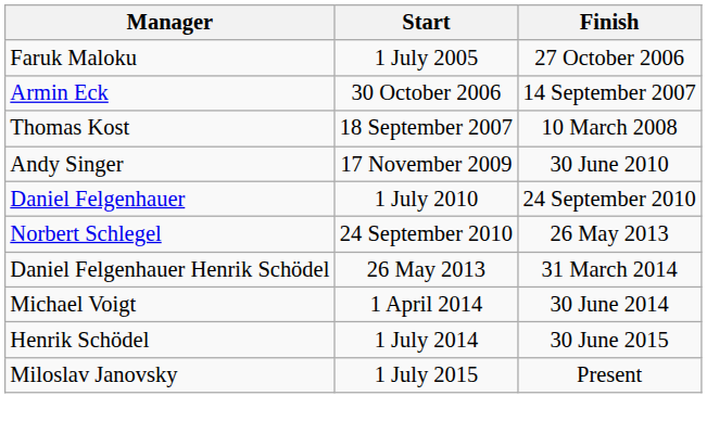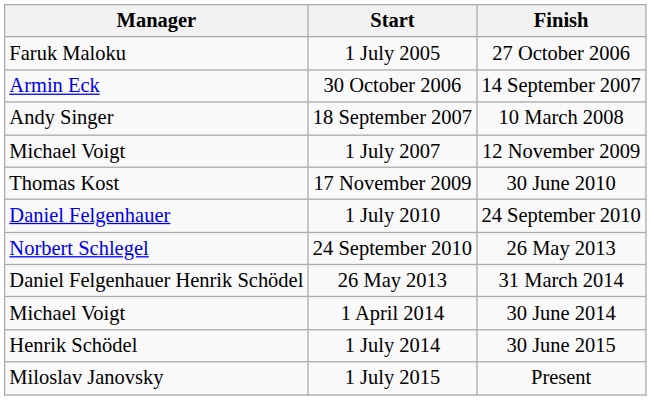 <table class="wikitable">
 <tr>
 <th>Manager</th>
 <th>Start</th>
 <th>Finish</th>
 </tr>
 <tr align="center">
 <td align="left">Faruk Maloku</td>
 <td>1 July 2005</td>
 <td>27 October 2006</td>
 </tr>
 <tr align="center">
 <td align="left"><a href='#'>Armin Eck</a></td>
 <td>30 October 2006</td>
 <td>14 September 2007</td>
 </tr>
 <tr align="center">
-<td align="left">Thomas Kost</td>
+<td align="left">Andy Singer</td>
 <td>18 September 2007</td>
 <td>10 March 2008</td>
 </tr>
 <tr align="center">
-<td align="left">Andy Singer</td>
+<td align="left">Michael Voigt</td>
+<td>1 July 2007</td>
+<td>12 November 2009</td>
+</tr>
+<tr align="center">
+<td align="left">Thomas Kost</td>
 <td>17 November 2009</td>
 <td>30 June 2010</td>
 </tr>
 <tr align="center">
 <td align="left"><a href='#'>Daniel Felgenhauer</a></td>
 <td>1 July 2010</td>
 <td>24 September 2010</td>
 </tr>
 <tr align="center">
 <td align="left"><a href='#'>Norbert Schlegel</a></td>
 <td>24 September 2010</td>
 <td>26 May 2013</td>
 </tr>
 <tr align="center">
 <td align="left">Daniel Felgenhauer  Henrik Schödel</td>
 <td>26 May 2013</td>
 <td>31 March 2014</td>
 </tr>
 <tr align="center">
 <td align="left">Michael Voigt</td>
 <td>1 April 2014</td>
 <td>30 June 2014</td>
 </tr>
 <tr align="center">
 <td align="left">Henrik Schödel</td>
 <td>1 July 2014</td>
 <td>30 June 2015</td>
 </tr>
 <tr align="center">
 <td align="left">Miloslav Janovsky</td>
 <td>1 July 2015</td>
 <td>Present</td>
 </tr>
 </table>
